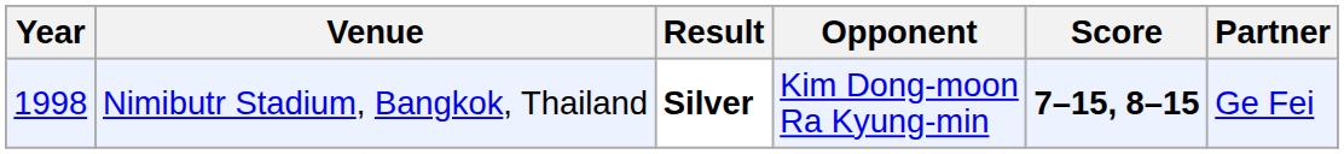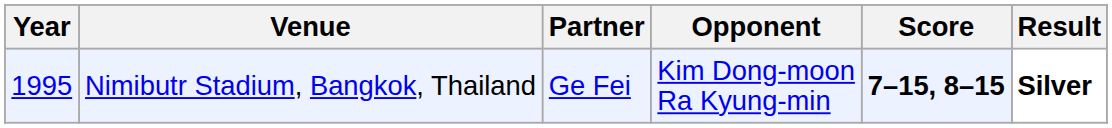 <table class="sortable wikitable" style="font-size: 90%;">
 <tr>
 <th>Year</th>
 <th>Venue</th>
-<th>Result</th>
+<th>Partner</th>
 <th>Opponent</th>
 <th>Score</th>
-<th>Partner</th>
+<th>Result</th>
 </tr>
 <tr style="background:#ECF2FF">
-<td align="center"><a href='#'>1998</a></td>
+<td align="center"><a href='#'>1995</a></td>
 <td align="left"><a href='#'>Nimibutr Stadium</a>, <a href='#'>Bangkok</a>, Thailand</td>
-<td style="text-align:left; background:white"> <strong>Silver</strong></td>
+<td align="left"> <a href='#'>Ge Fei</a></td>
 <td align="left"> <a href='#'>Kim Dong-moon</a> <br>  <a href='#'>Ra Kyung-min</a></td>
 <td align="left"><strong>7–15, 8–15</strong></td>
-<td align="left"> <a href='#'>Ge Fei</a></td>
+<td style="text-align:left; background:white"> <strong>Silver</strong></td>
 </tr>
 </table>
